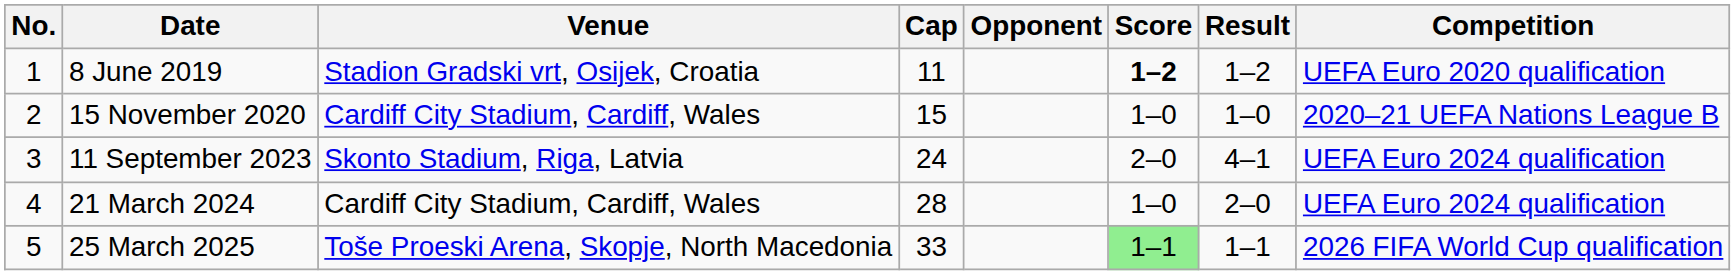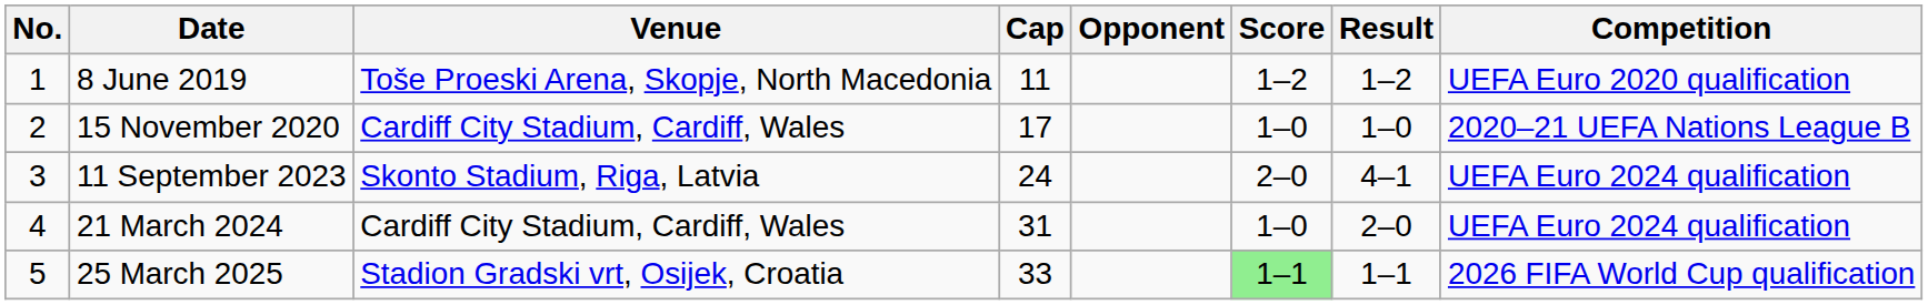 <table class="wikitable">
 <tr>
 <th>No.</th>
 <th>Date</th>
 <th>Venue</th>
 <th>Cap</th>
 <th>Opponent</th>
 <th>Score</th>
 <th>Result</th>
 <th>Competition</th>
 </tr>
 <tr>
 <td align=center>1</td>
 <td>8 June 2019</td>
-<td><a href='#'>Stadion Gradski vrt</a>, <a href='#'>Osijek</a>, Croatia</td>
+<td><a href='#'>Toše Proeski Arena</a>, <a href='#'>Skopje</a>, North Macedonia</td>
 <td align=center>11</td>
 <td></td>
-<td align=center><strong>1–2</strong></td>
+<td align=center>1–2</td>
 <td align=center>1–2</td>
 <td><a href='#'>UEFA Euro 2020 qualification</a></td>
 </tr>
 <tr>
 <td align=center>2</td>
 <td>15 November 2020</td>
 <td><a href='#'>Cardiff City Stadium</a>, <a href='#'>Cardiff</a>, Wales</td>
-<td align=center>15</td>
+<td align=center>17</td>
 <td></td>
 <td align=center>1–0</td>
 <td align=center>1–0</td>
 <td><a href='#'>2020–21 UEFA Nations League B</a></td>
 </tr>
 <tr>
 <td align=center>3</td>
 <td>11 September 2023</td>
 <td><a href='#'>Skonto Stadium</a>, <a href='#'>Riga</a>, Latvia</td>
 <td align=center>24</td>
 <td></td>
 <td align=center>2–0</td>
 <td align=center>4–1</td>
 <td><a href='#'>UEFA Euro 2024 qualification</a></td>
 </tr>
 <tr>
 <td align=center>4</td>
 <td>21 March 2024</td>
 <td>Cardiff City Stadium, Cardiff, Wales</td>
-<td align=center>28</td>
+<td align=center>31</td>
 <td></td>
 <td align=center>1–0</td>
 <td align=center>2–0</td>
 <td><a href='#'>UEFA Euro 2024 qualification</a></td>
 </tr>
 <tr>
 <td align=center>5</td>
 <td>25 March 2025</td>
-<td><a href='#'>Toše Proeski Arena</a>, <a href='#'>Skopje</a>, North Macedonia</td>
+<td><a href='#'>Stadion Gradski vrt</a>, <a href='#'>Osijek</a>, Croatia</td>
 <td align=center>33</td>
 <td></td>
 <td align=center style="background: lightgreen;">1–1</td>
 <td align=center>1–1</td>
 <td><a href='#'>2026 FIFA World Cup qualification</a></td>
 </tr>
 </table>
